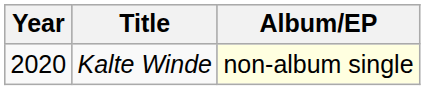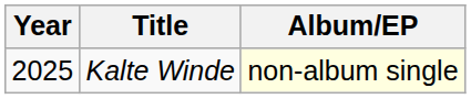 <table class="wikitable">
 <tr>
 <th rowspan=1>Year</th>
 <th rowspan=1>Title</th>
 <th rowspan=1>Album/EP</th>
 </tr>
 <tr>
-<td>2020</td>
+<td>2025</td>
 <td><em>Kalte Winde</em></td>
 <td style="background: lightyellow;">non-album single</td>
 </tr>
 </table>
